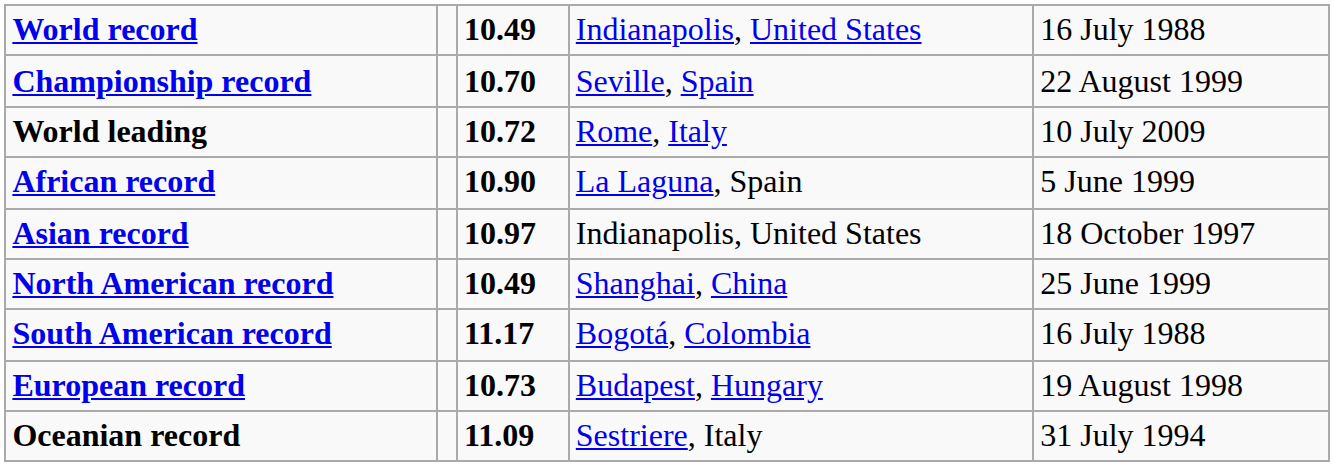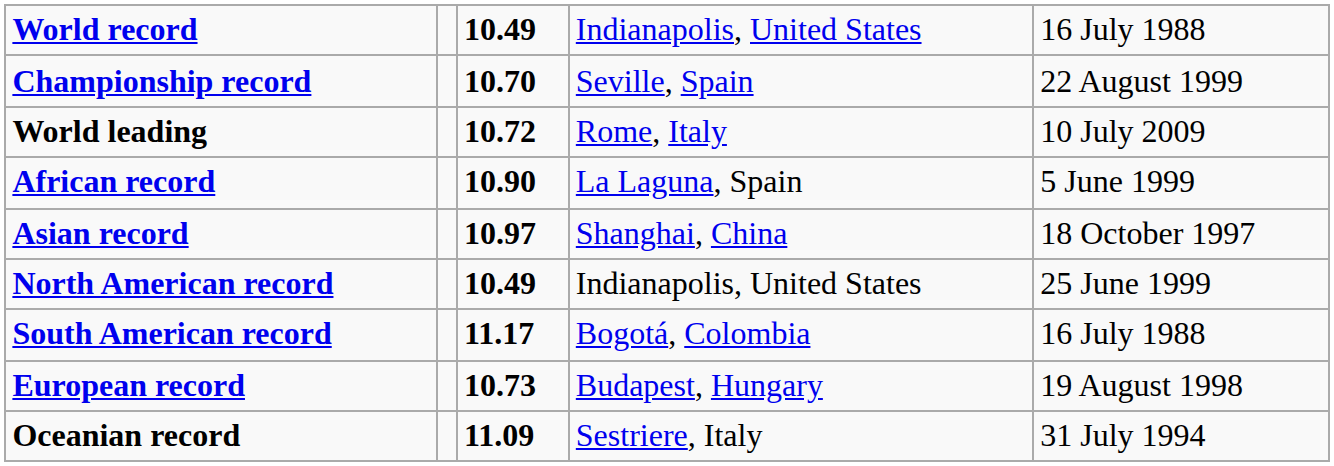 <table class="wikitable" width=75%>
 <tr>
 <td><strong><a href='#'>World record</a></strong></td>
 <td></td>
 <td><strong>10.49</strong></td>
 <td><a href='#'>Indianapolis</a>, <a href='#'>United States</a></td>
 <td>16 July 1988</td>
 </tr>
 <tr>
 <td><strong><a href='#'>Championship record</a></strong></td>
 <td></td>
 <td><strong>10.70</strong></td>
 <td><a href='#'>Seville</a>, <a href='#'>Spain</a></td>
 <td>22 August 1999</td>
 </tr>
 <tr>
 <td><strong>World leading</strong></td>
 <td></td>
 <td><strong>10.72</strong></td>
 <td><a href='#'>Rome</a>, <a href='#'>Italy</a></td>
 <td>10 July 2009</td>
 </tr>
 <tr>
 <td><strong><a href='#'>African record</a></strong></td>
 <td></td>
 <td><strong>10.90</strong></td>
 <td><a href='#'>La Laguna</a>, Spain</td>
 <td>5 June 1999</td>
 </tr>
 <tr>
 <td><strong><a href='#'>Asian record</a></strong></td>
 <td></td>
 <td><strong>10.97</strong></td>
-<td>Indianapolis, United States</td>
+<td><a href='#'>Shanghai</a>, <a href='#'>China</a></td>
 <td>18 October 1997</td>
 </tr>
 <tr>
 <td><strong><a href='#'>North American record</a></strong></td>
 <td></td>
 <td><strong>10.49</strong></td>
-<td><a href='#'>Shanghai</a>, <a href='#'>China</a></td>
+<td>Indianapolis, United States</td>
 <td>25 June 1999</td>
 </tr>
 <tr>
 <td><strong><a href='#'>South American record</a></strong></td>
 <td></td>
 <td><strong>11.17</strong></td>
 <td><a href='#'>Bogotá</a>, <a href='#'>Colombia</a></td>
 <td>16 July 1988</td>
 </tr>
 <tr>
 <td><strong><a href='#'>European record</a></strong></td>
 <td></td>
 <td><strong>10.73</strong></td>
 <td><a href='#'>Budapest</a>, <a href='#'>Hungary</a></td>
 <td>19 August 1998</td>
 </tr>
 <tr>
 <td><strong>Oceanian record</strong></td>
 <td></td>
 <td><strong>11.09</strong></td>
 <td><a href='#'>Sestriere</a>, Italy</td>
 <td>31 July 1994</td>
 </tr>
 </table>
